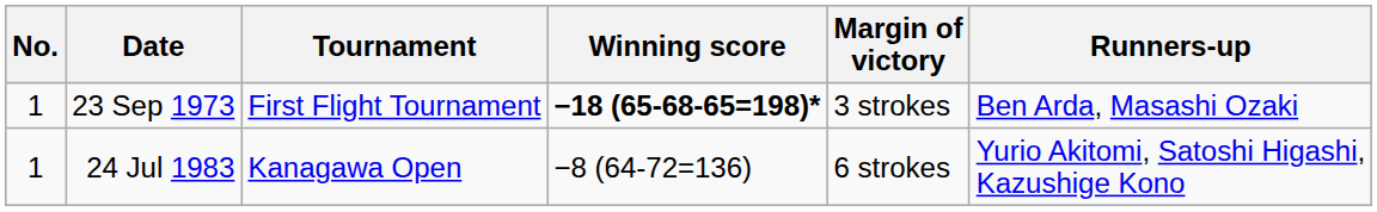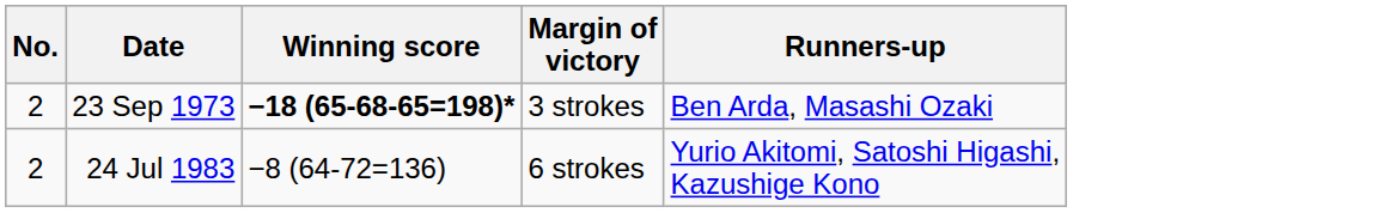 <table class="wikitable" style="font-size:95%;">
 <tr>
 <th>No.</th>
 <th>Date</th>
-<th>Tournament</th>
 <th>Winning score</th>
 <th>Margin of<br>victory</th>
 <th>Runners-up</th>
 </tr>
 <tr>
-<td align=center>1</td>
+<td align=center>2</td>
 <td align=right>23 Sep <a href='#'>1973</a></td>
-<td><a href='#'>First Flight Tournament</a></td>
 <td><strong>−18 (65-68-65=198)*</strong></td>
 <td>3 strokes</td>
 <td> <a href='#'>Ben Arda</a>,  <a href='#'>Masashi Ozaki</a></td>
 </tr>
 <tr>
-<td align=center>1</td>
+<td align=center>2</td>
 <td align=right>24 Jul <a href='#'>1983</a></td>
-<td><a href='#'>Kanagawa Open</a></td>
 <td>−8 (64-72=136)</td>
 <td>6 strokes</td>
 <td> <a href='#'>Yurio Akitomi</a>,  <a href='#'>Satoshi Higashi</a>,<br> <a href='#'>Kazushige Kono</a></td>
 </tr>
 </table>
